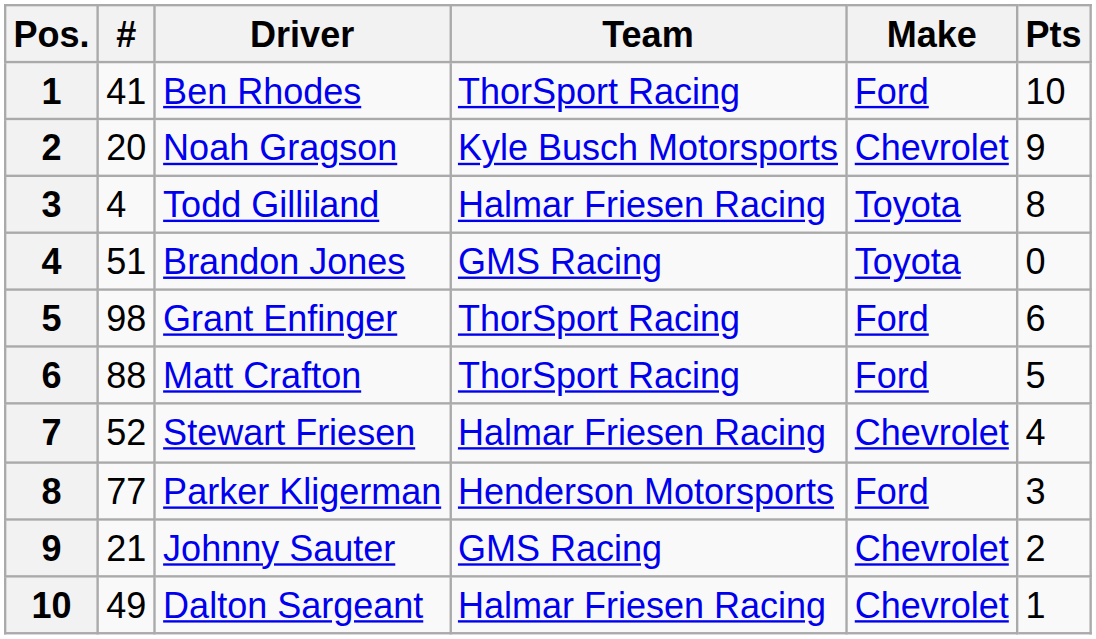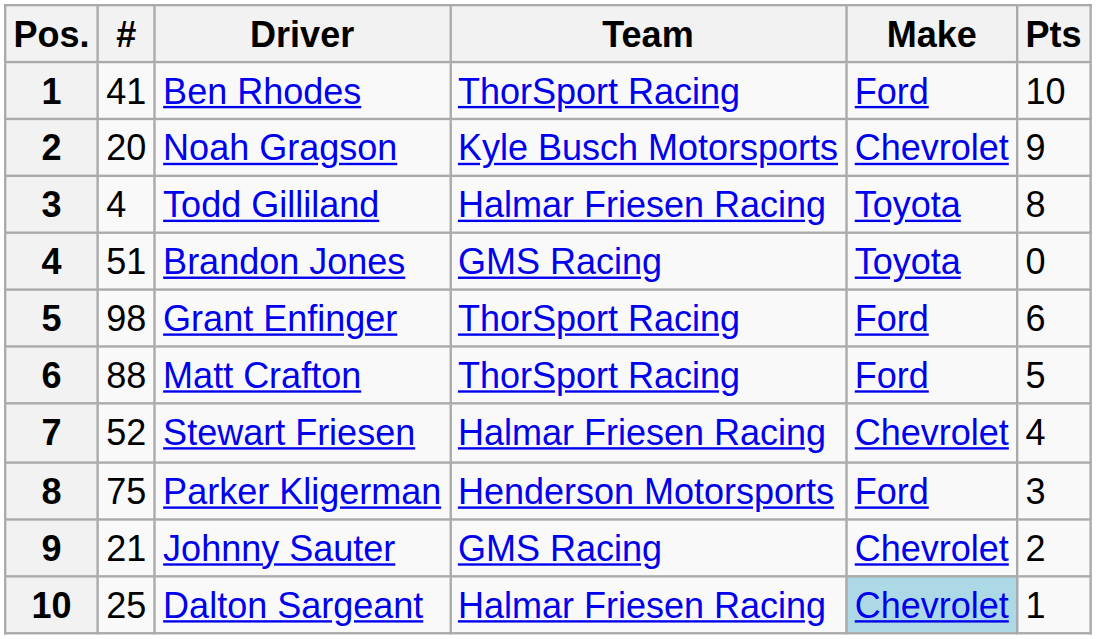 <table class="wikitable" style="font-size:95%">
 <tr>
 <th>Pos.</th>
 <th>#</th>
 <th>Driver</th>
 <th>Team</th>
 <th>Make</th>
 <th>Pts</th>
 </tr>
 <tr>
 <th>1</th>
 <td>41</td>
 <td><a href='#'>Ben Rhodes</a></td>
 <td><a href='#'>ThorSport Racing</a></td>
 <td><a href='#'>Ford</a></td>
 <td>10</td>
 </tr>
 <tr>
 <th>2</th>
 <td>20</td>
 <td><a href='#'>Noah Gragson</a></td>
 <td><a href='#'>Kyle Busch Motorsports</a></td>
 <td><a href='#'>Chevrolet</a></td>
 <td>9</td>
 </tr>
 <tr>
 <th>3</th>
 <td>4</td>
 <td><a href='#'>Todd Gilliland</a></td>
 <td><a href='#'>Halmar Friesen Racing</a></td>
 <td><a href='#'>Toyota</a></td>
 <td>8</td>
 </tr>
 <tr>
 <th>4</th>
 <td>51</td>
 <td><a href='#'>Brandon Jones</a></td>
 <td><a href='#'>GMS Racing</a></td>
 <td><a href='#'>Toyota</a></td>
 <td>0</td>
 </tr>
 <tr>
 <th>5</th>
 <td>98</td>
 <td><a href='#'>Grant Enfinger</a></td>
 <td><a href='#'>ThorSport Racing</a></td>
 <td><a href='#'>Ford</a></td>
 <td>6</td>
 </tr>
 <tr>
 <th>6</th>
 <td>88</td>
 <td><a href='#'>Matt Crafton</a></td>
 <td><a href='#'>ThorSport Racing</a></td>
 <td><a href='#'>Ford</a></td>
 <td>5</td>
 </tr>
 <tr>
 <th>7</th>
 <td>52</td>
 <td><a href='#'>Stewart Friesen</a></td>
 <td><a href='#'>Halmar Friesen Racing</a></td>
 <td><a href='#'>Chevrolet</a></td>
 <td>4</td>
 </tr>
 <tr>
 <th>8</th>
-<td>77</td>
+<td>75</td>
 <td><a href='#'>Parker Kligerman</a></td>
 <td><a href='#'>Henderson Motorsports</a></td>
 <td><a href='#'>Ford</a></td>
 <td>3</td>
 </tr>
 <tr>
 <th>9</th>
 <td>21</td>
 <td><a href='#'>Johnny Sauter</a></td>
 <td><a href='#'>GMS Racing</a></td>
 <td><a href='#'>Chevrolet</a></td>
 <td>2</td>
 </tr>
 <tr>
 <th>10</th>
-<td>49</td>
+<td>25</td>
 <td><a href='#'>Dalton Sargeant</a></td>
 <td><a href='#'>Halmar Friesen Racing</a></td>
-<td><a href='#'>Chevrolet</a></td>
+<td style="background: lightblue;"><a href='#'>Chevrolet</a></td>
 <td>1</td>
 </tr>
 </table>
